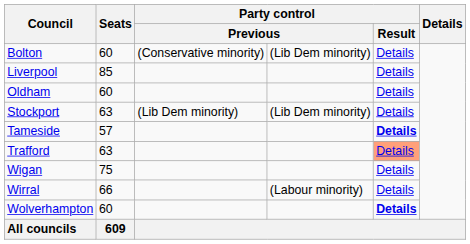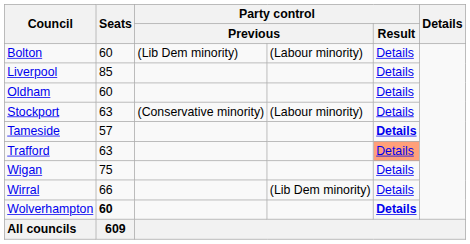 <table class="wikitable sortable">
 <tr>
 <th rowspan="2">Council</th>
 <th rowspan="2">Seats</th>
 <th colspan="4">Party control</th>
 <th rowspan="2">Details</th>
 </tr>
 <tr>
 <th colspan="2">Previous</th>
 <th colspan="2">Result</th>
 </tr>
 <tr>
 <td><a href='#'>Bolton</a></td>
 <td>60</td>
-<td> (Conservative minority)</td>
 <td> (Lib Dem minority)</td>
+<td> (Labour minority)</td>
 <td><a href='#'>Details</a></td>
 </tr>
 <tr>
 <td><a href='#'>Liverpool</a></td>
 <td>85</td>
 <td></td>
 <td></td>
 <td><a href='#'>Details</a></td>
 </tr>
 <tr>
 <td><a href='#'>Oldham</a></td>
 <td>60</td>
 <td></td>
 <td></td>
 <td><a href='#'>Details</a></td>
 </tr>
 <tr>
 <td><a href='#'>Stockport</a></td>
 <td>63</td>
-<td> (Lib Dem minority)</td>
-<td> (Lib Dem minority)</td>
+<td> (Conservative minority)</td>
+<td> (Labour minority)</td>
 <td><a href='#'>Details</a></td>
 </tr>
 <tr>
 <td><a href='#'>Tameside</a></td>
 <td>57</td>
 <td></td>
 <td></td>
 <td><strong><a href='#'>Details</a></strong></td>
 </tr>
 <tr>
 <td><a href='#'>Trafford</a></td>
 <td>63</td>
 <td></td>
 <td></td>
 <td style="background: lightsalmon;"><a href='#'>Details</a></td>
 </tr>
 <tr>
 <td><a href='#'>Wigan</a></td>
 <td>75</td>
 <td></td>
 <td></td>
 <td><a href='#'>Details</a></td>
 </tr>
 <tr>
 <td><a href='#'>Wirral</a></td>
 <td>66</td>
 <td></td>
-<td> (Labour minority)</td>
+<td> (Lib Dem minority)</td>
 <td><a href='#'>Details</a></td>
 </tr>
 <tr>
 <td><a href='#'>Wolverhampton</a></td>
-<td>60</td>
+<td><strong>60</strong></td>
 <td></td>
 <td></td>
 <td><strong><a href='#'>Details</a></strong></td>
 </tr>
 <tr>
 <th style="text-align:left;">All councils</th>
 <th>609</th>
 <th colspan="5"></th>
 </tr>
 </table>
